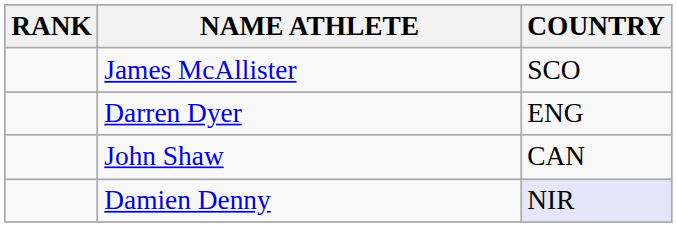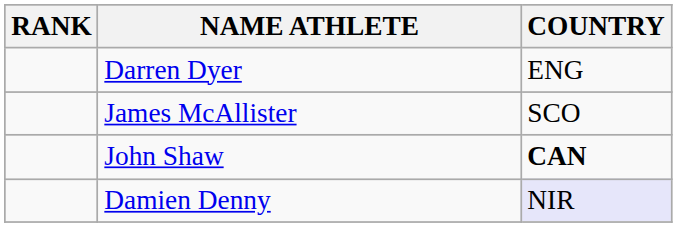 <table class="wikitable">
 <tr>
 <th>RANK</th>
 <th align="left" style="width: 15em">NAME ATHLETE</th>
 <th>COUNTRY</th>
 </tr>
 <tr>
 <td align="center"></td>
+<td><a href='#'>Darren Dyer</a></td>
+<td> ENG</td>
+</tr>
+<tr>
+<td align="center"></td>
 <td><a href='#'>James McAllister</a></td>
 <td> SCO</td>
 </tr>
 <tr>
 <td align="center"></td>
-<td><a href='#'>Darren Dyer</a></td>
-<td> ENG</td>
-</tr>
-<tr>
-<td align="center"></td>
 <td><a href='#'>John Shaw</a></td>
-<td> CAN</td>
+<td><strong> CAN</strong></td>
 </tr>
 <tr>
 <td align="center"></td>
 <td><a href='#'>Damien Denny</a></td>
 <td style="background: lavender;"> NIR</td>
 </tr>
 </table>
